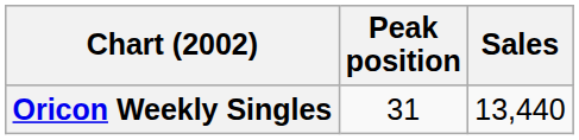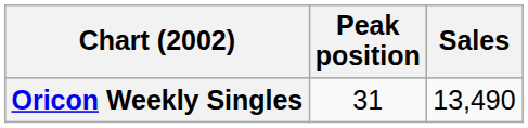 <table class="wikitable sortable plainrowheaders">
 <tr>
 <th scope="col">Chart (2002)</th>
 <th scope="col">Peak<br>position</th>
 <th scope="col">Sales</th>
 </tr>
 <tr>
 <th scope="row"><a href='#'>Oricon</a> Weekly Singles</th>
 <td align="center">31</td>
-<td align="center">13,440</td>
+<td align="center">13,490</td>
 </tr>
 </table>
